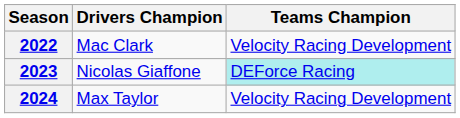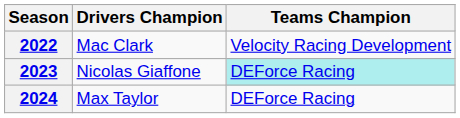 <table class="wikitable">
 <tr>
 <th>Season</th>
 <th>Drivers Champion</th>
 <th>Teams Champion</th>
 </tr>
 <tr>
 <th><a href='#'>2022</a></th>
 <td> <a href='#'>Mac Clark</a></td>
 <td> <a href='#'>Velocity Racing Development</a></td>
 </tr>
 <tr>
 <th><a href='#'>2023</a></th>
 <td> <a href='#'>Nicolas Giaffone</a></td>
 <td style="background: paleturquoise;"> <a href='#'>DEForce Racing</a></td>
 </tr>
 <tr>
 <th><a href='#'>2024</a></th>
 <td> <a href='#'>Max Taylor</a></td>
-<td> <a href='#'>Velocity Racing Development</a></td>
+<td> <a href='#'>DEForce Racing</a></td>
 </tr>
 </table>
